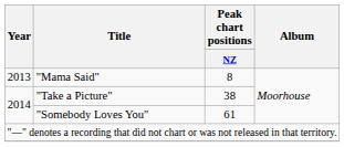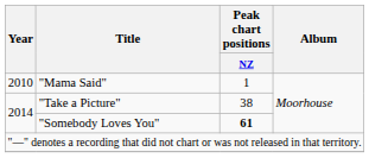 <table class="wikitable plainrowheaders">
 <tr>
 <th rowspan="2"  width="1em">Year</th>
 <th rowspan="2">Title</th>
 <th width="3em">Peak chart positions</th>
 <th rowspan="2">Album</th>
 </tr>
 <tr>
 <th><small><a href='#'>NZ</a></small></th>
 </tr>
 <tr>
-<td>2013</td>
+<td>2010</td>
 <td>"Mama Said"</td>
-<td align="center">8</td>
+<td align="center">1</td>
 <td rowspan="3"><em>Moorhouse</em></td>
 </tr>
 <tr>
 <td rowspan="2">2014</td>
 <td>"Take a Picture"</td>
 <td align="center">38</td>
 </tr>
 <tr>
 <td>"Somebody Loves You"</td>
-<td align="center">61</td>
+<td align="center"><strong>61</strong></td>
 </tr>
 <tr>
 <td colspan="4" style="font-size:90%" align="center">"—" denotes a recording that did not chart or was not released in that territory.</td>
 </tr>
 <tr>
 </tr>
 </table>
